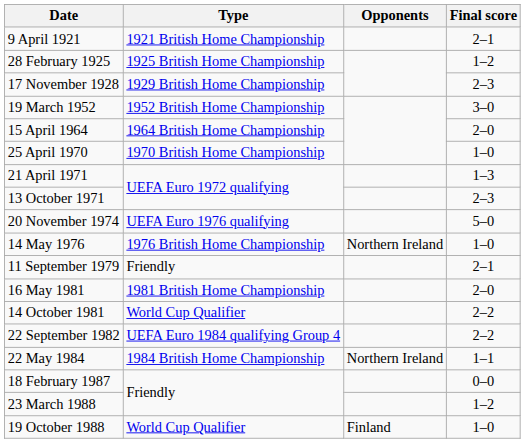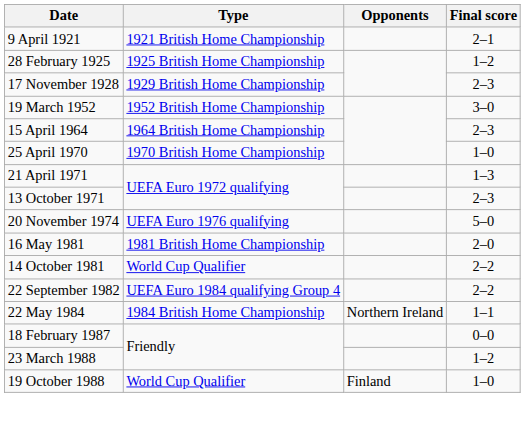 <table class="wikitable" style="text-align: left">
 <tr>
 <th>Date</th>
 <th>Type</th>
 <th>Opponents</th>
 <th>Final score</th>
 </tr>
 <tr>
 <td>9 April 1921</td>
 <td><a href='#'>1921 British Home Championship</a></td>
 <td></td>
 <td align=center>2–1</td>
 </tr>
 <tr>
 <td>28 February 1925</td>
 <td><a href='#'>1925 British Home Championship</a></td>
 <td rowspan=2></td>
 <td align=center>1–2</td>
 </tr>
 <tr>
 <td>17 November 1928</td>
 <td><a href='#'>1929 British Home Championship</a></td>
 <td align=center>2–3</td>
 </tr>
 <tr>
 <td>19 March 1952</td>
 <td><a href='#'>1952 British Home Championship</a></td>
 <td rowspan=3></td>
 <td align=center>3–0</td>
 </tr>
 <tr>
 <td>15 April 1964</td>
 <td><a href='#'>1964 British Home Championship</a></td>
-<td align=center>2–0</td>
+<td align=center>2–3</td>
 </tr>
 <tr>
 <td>25 April 1970</td>
 <td><a href='#'>1970 British Home Championship</a></td>
 <td align=center>1–0</td>
 </tr>
 <tr>
 <td>21 April 1971</td>
 <td rowspan=2><a href='#'>UEFA Euro 1972 qualifying</a></td>
 <td></td>
 <td align=center>1–3</td>
 </tr>
 <tr>
 <td>13 October 1971</td>
 <td></td>
 <td align=center>2–3</td>
 </tr>
 <tr>
 <td>20 November 1974</td>
 <td><a href='#'>UEFA Euro 1976 qualifying</a></td>
 <td></td>
 <td align=center>5–0</td>
-</tr>
-<tr>
-<td>14 May 1976</td>
-<td><a href='#'>1976 British Home Championship</a></td>
-<td> Northern Ireland</td>
-<td align=center>1–0</td>
-</tr>
-<tr>
-<td>11 September 1979</td>
-<td>Friendly</td>
-<td></td>
-<td align=center>2–1</td>
 </tr>
 <tr>
 <td>16 May 1981</td>
 <td><a href='#'>1981 British Home Championship</a></td>
 <td></td>
 <td align=center>2–0</td>
 </tr>
 <tr>
 <td>14 October 1981</td>
 <td><a href='#'>World Cup Qualifier</a></td>
 <td></td>
 <td align=center>2–2</td>
 </tr>
 <tr>
 <td>22 September 1982</td>
 <td><a href='#'>UEFA Euro 1984 qualifying Group 4</a></td>
 <td></td>
 <td align=center>2–2</td>
 </tr>
 <tr>
 <td>22 May 1984</td>
 <td><a href='#'>1984 British Home Championship</a></td>
 <td> Northern Ireland</td>
 <td align=center>1–1</td>
 </tr>
 <tr>
 <td>18 February 1987</td>
 <td rowspan=2>Friendly</td>
 <td></td>
 <td align=center>0–0</td>
 </tr>
 <tr>
 <td>23 March 1988</td>
 <td></td>
 <td align=center>1–2</td>
 </tr>
 <tr>
 <td>19 October 1988</td>
 <td><a href='#'>World Cup Qualifier</a></td>
 <td> Finland</td>
 <td align=center>1–0</td>
 </tr>
 </table>
